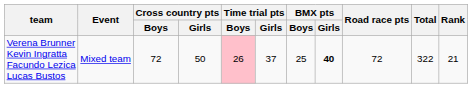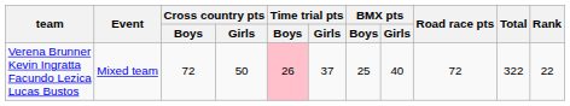 <table class="wikitable" border="1" style="font-size:90%">
 <tr>
 <th rowspan=2>team</th>
 <th rowspan=2>Event</th>
 <th colspan=2>Cross country pts</th>
 <th colspan=2>Time trial pts</th>
 <th colspan=2>BMX pts</th>
 <th rowspan=2>Road race pts</th>
 <th rowspan=2>Total</th>
 <th rowspan=2>Rank</th>
 </tr>
 <tr>
 <th>Boys</th>
 <th>Girls</th>
 <th>Boys</th>
 <th>Girls</th>
 <th>Boys</th>
 <th>Girls</th>
 </tr>
 <tr>
 <td><a href='#'>Verena Brunner</a><br><a href='#'>Kevin Ingratta</a><br><a href='#'>Facundo Lezica</a><br><a href='#'>Lucas Bustos</a></td>
 <td><a href='#'>Mixed team</a></td>
 <td align=center>72</td>
 <td align=center>50</td>
 <td align=center style="background: pink;">26</td>
 <td align=center>37</td>
 <td align=center>25</td>
-<td align=center><strong>40</strong></td>
+<td align=center>40</td>
 <td align=center>72</td>
 <td align=center>322</td>
-<td align=center>21</td>
+<td align=center>22</td>
 </tr>
 </table>
